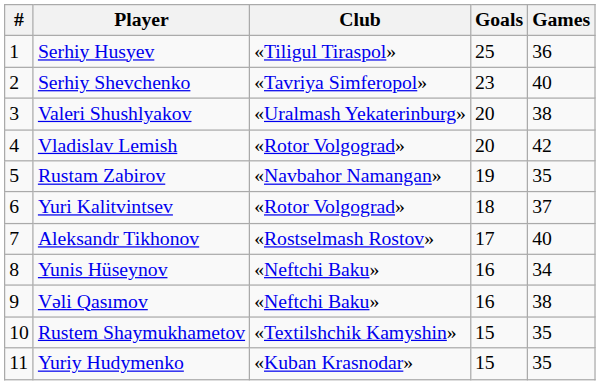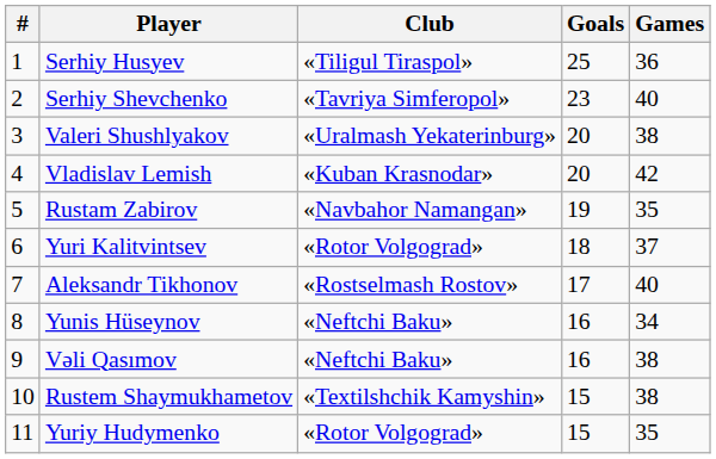 <table class="wikitable">
 <tr>
 <th>#</th>
 <th>Player</th>
 <th>Club</th>
 <th>Goals</th>
 <th>Games</th>
 </tr>
 <tr>
 <td>1</td>
 <td><a href='#'>Serhiy Husyev</a></td>
 <td>«<a href='#'>Tiligul Tiraspol</a>»</td>
 <td>25</td>
 <td>36</td>
 </tr>
 <tr>
 <td>2</td>
 <td><a href='#'>Serhiy Shevchenko</a></td>
 <td>«<a href='#'>Tavriya Simferopol</a>»</td>
 <td>23</td>
 <td>40</td>
 </tr>
 <tr>
 <td>3</td>
 <td><a href='#'>Valeri Shushlyakov</a></td>
 <td>«<a href='#'>Uralmash Yekaterinburg</a>»</td>
 <td>20</td>
 <td>38</td>
 </tr>
 <tr>
 <td>4</td>
 <td><a href='#'>Vladislav Lemish</a></td>
-<td>«<a href='#'>Rotor Volgograd</a>»</td>
+<td>«<a href='#'>Kuban Krasnodar</a>»</td>
 <td>20</td>
 <td>42</td>
 </tr>
 <tr>
 <td>5</td>
 <td><a href='#'>Rustam Zabirov</a></td>
 <td>«<a href='#'>Navbahor Namangan</a>»</td>
 <td>19</td>
 <td>35</td>
 </tr>
 <tr>
 <td>6</td>
 <td><a href='#'>Yuri Kalitvintsev</a></td>
 <td>«<a href='#'>Rotor Volgograd</a>»</td>
 <td>18</td>
 <td>37</td>
 </tr>
 <tr>
 <td>7</td>
 <td><a href='#'>Aleksandr Tikhonov</a></td>
 <td>«<a href='#'>Rostselmash Rostov</a>»</td>
 <td>17</td>
 <td>40</td>
 </tr>
 <tr>
 <td>8</td>
 <td><a href='#'>Yunis Hüseynov</a></td>
 <td>«<a href='#'>Neftchi Baku</a>»</td>
 <td>16</td>
 <td>34</td>
 </tr>
 <tr>
 <td>9</td>
 <td><a href='#'>Vəli Qasımov</a></td>
 <td>«<a href='#'>Neftchi Baku</a>»</td>
 <td>16</td>
 <td>38</td>
 </tr>
 <tr>
 <td>10</td>
 <td><a href='#'>Rustem Shaymukhametov</a></td>
 <td>«<a href='#'>Textilshchik Kamyshin</a>»</td>
 <td>15</td>
-<td>35</td>
+<td>38</td>
 </tr>
 <tr>
 <td>11</td>
 <td><a href='#'>Yuriy Hudymenko</a></td>
-<td>«<a href='#'>Kuban Krasnodar</a>»</td>
+<td>«<a href='#'>Rotor Volgograd</a>»</td>
 <td>15</td>
 <td>35</td>
 </tr>
 </table>
